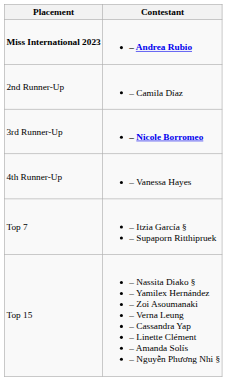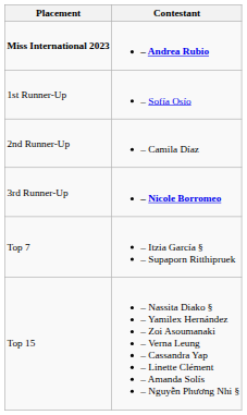 <table class="wikitable sortable" style="font-size:95%;">
 <tr>
 <th>Placement</th>
 <th>Contestant</th>
 </tr>
 <tr>
 <td><strong>Miss International 2023</strong></td>
 <td><br><ul><li><strong> – <a href='#'>Andrea Rubio</a></strong></li></ul></td>
 </tr>
 <tr>
+<td>1st Runner-Up</td>
+<td><br><ul><li> – <a href='#'>Sofía Osío</a></li></ul></td>
+</tr>
+<tr>
 <td>2nd Runner-Up</td>
 <td><br><ul><li> – Camila Díaz</li></ul></td>
 </tr>
 <tr>
 <td>3rd Runner-Up</td>
 <td><strong><br><ul><li> – <a href='#'>Nicole Borromeo</a></li></ul></strong></td>
-</tr>
-<tr>
-<td>4th Runner-Up</td>
-<td><br><ul><li> – Vanessa Hayes</li></ul></td>
 </tr>
 <tr>
 <td>Top 7</td>
 <td><br><ul><li> – Itzia García §</li><li> – Supaporn Ritthipruek</li></ul></td>
 </tr>
 <tr>
 <td>Top 15</td>
 <td><br><ul><li> – Nassita Diako §</li><li> – Yamilex Hernández</li><li> – Zoi Asoumanaki</li><li> – Verna Leung</li><li> – Cassandra Yap </li><li> – Linette Clément</li><li> – Amanda Solís</li><li> – Nguyễn Phương Nhi §</li></ul></td>
 </tr>
 </table>
